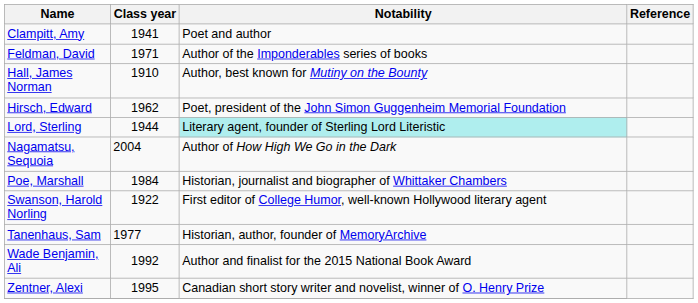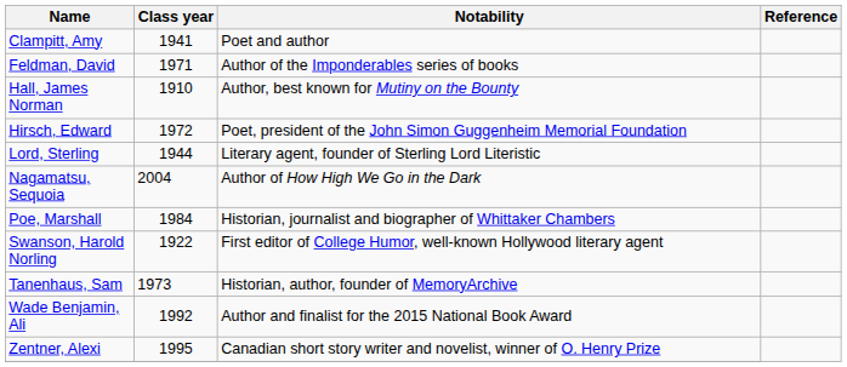 <table class="wikitable sortable" style="width:100%">
 <tr>
 <th width="*">Name</th>
 <th width="10%">Class year</th>
 <th width="65%">Notability</th>
 <th width="*">Reference</th>
 </tr>
 <tr valign="top">
 <td><a href='#'>Clampitt, Amy</a></td>
 <td align="center">1941</td>
 <td>Poet and author</td>
 <td align="center"></td>
 </tr>
 <tr valign="top">
 <td><a href='#'>Feldman, David</a></td>
 <td align="center">1971</td>
 <td>Author of the <a href='#'>Imponderables</a> series of books</td>
 <td align="center"></td>
 </tr>
 <tr valign="top">
 <td><a href='#'>Hall, James Norman</a></td>
 <td align="center">1910</td>
 <td>Author, best known for <em><a href='#'>Mutiny on the Bounty</a></em></td>
 <td align="center"></td>
 </tr>
 <tr valign="top">
 <td><a href='#'>Hirsch, Edward</a></td>
-<td align="center">1962</td>
+<td align="center">1972</td>
 <td>Poet, president of the <a href='#'>John Simon Guggenheim Memorial Foundation</a></td>
 <td align="center"></td>
 </tr>
 <tr valign="top">
 <td><a href='#'>Lord, Sterling</a></td>
 <td align="center">1944</td>
-<td style="background: paleturquoise;">Literary agent, founder of Sterling Lord Literistic</td>
+<td>Literary agent, founder of Sterling Lord Literistic</td>
 </tr>
 <tr valign="top">
 <td><a href='#'>Nagamatsu, Sequoia</a></td>
 <td>2004</td>
 <td>Author of <em>How High We Go in the Dark</em></td>
 <td></td>
 </tr>
 <tr>
 <td><a href='#'>Poe, Marshall</a></td>
 <td align="center">1984</td>
 <td>Historian, journalist and biographer of <a href='#'>Whittaker Chambers</a></td>
 <td align="center"></td>
 </tr>
 <tr valign="top">
 <td><a href='#'>Swanson, Harold Norling</a></td>
 <td align="center">1922</td>
 <td>First editor of <a href='#'>College Humor</a>, well-known Hollywood literary agent</td>
 <td align="center"></td>
 </tr>
 <tr valign="top">
 <td><a href='#'>Tanenhaus, Sam</a></td>
-<td>1977</td>
+<td>1973</td>
 <td>Historian, author, founder of <a href='#'>MemoryArchive</a></td>
 <td></td>
 </tr>
 <tr>
 <td><a href='#'>Wade Benjamin, Ali</a></td>
 <td align="center">1992</td>
 <td>Author and finalist for the 2015 National Book Award</td>
 <td align="center"></td>
 </tr>
 <tr>
 <td><a href='#'>Zentner, Alexi</a></td>
 <td align="center">1995</td>
 <td>Canadian short story writer and novelist, winner of <a href='#'>O. Henry Prize</a></td>
 </tr>
 <tr valign="top">
 </tr>
 </table>
